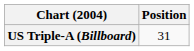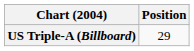 <table class="wikitable plainrowheaders" style="text-align:center">
 <tr>
 <th scope="col">Chart (2004)</th>
 <th scope="col">Position</th>
 </tr>
 <tr>
 <th scope="row">US Triple-A (<em>Billboard</em>)</th>
-<td>31</td>
+<td>29</td>
 </tr>
 </table>
